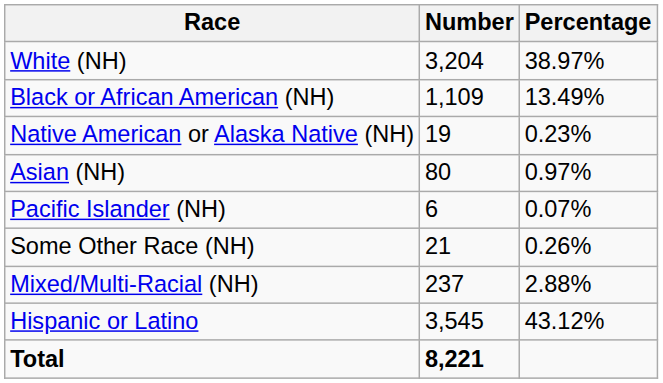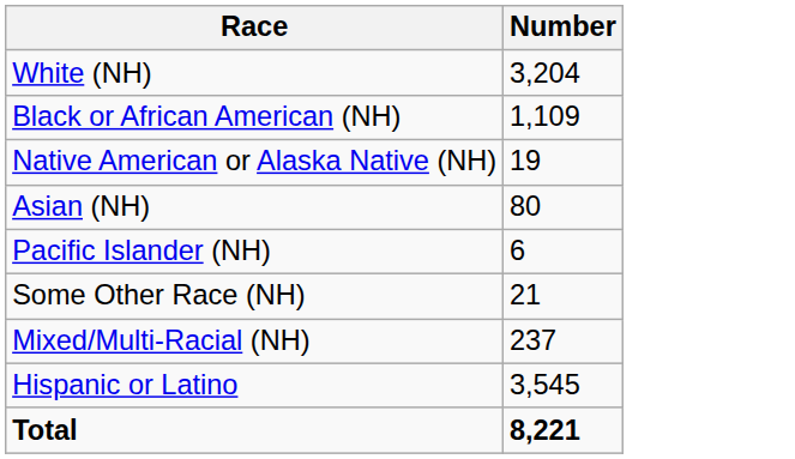 <table class="wikitable">
 <tr>
 <th>Race</th>
 <th>Number</th>
-<th>Percentage</th>
 </tr>
 <tr>
 <td><a href='#'>White</a> (NH)</td>
 <td>3,204</td>
-<td>38.97%</td>
 </tr>
 <tr>
 <td><a href='#'>Black or African American</a> (NH)</td>
 <td>1,109</td>
-<td>13.49%</td>
 </tr>
 <tr>
 <td><a href='#'>Native American</a> or <a href='#'>Alaska Native</a> (NH)</td>
 <td>19</td>
-<td>0.23%</td>
 </tr>
 <tr>
 <td><a href='#'>Asian</a> (NH)</td>
 <td>80</td>
-<td>0.97%</td>
 </tr>
 <tr>
 <td><a href='#'>Pacific Islander</a> (NH)</td>
 <td>6</td>
-<td>0.07%</td>
 </tr>
 <tr>
 <td>Some Other Race (NH)</td>
 <td>21</td>
-<td>0.26%</td>
 </tr>
 <tr>
 <td><a href='#'>Mixed/Multi-Racial</a> (NH)</td>
 <td>237</td>
-<td>2.88%</td>
 </tr>
 <tr>
 <td><a href='#'>Hispanic or Latino</a></td>
 <td>3,545</td>
-<td>43.12%</td>
 </tr>
 <tr>
 <td><strong>Total</strong></td>
 <td><strong>8,221</strong></td>
-<td></td>
 </tr>
 </table>
